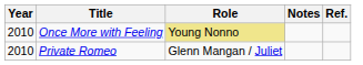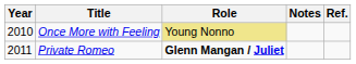 <table class="wikitable sortable">
 <tr>
 <th>Year</th>
 <th>Title</th>
 <th>Role</th>
 <th>Notes</th>
 <th>Ref.</th>
 </tr>
 <tr>
 <td>2010</td>
 <td><a href='#'><em>Once More with Feeling</em></a></td>
 <td style="background: khaki;">Young Nonno</td>
 <td></td>
 <td></td>
 </tr>
 <tr>
-<td>2010</td>
+<td>2011</td>
 <td><em><a href='#'>Private Romeo</a></em></td>
-<td>Glenn Mangan / <a href='#'>Juliet</a></td>
+<td><strong>Glenn Mangan / <a href='#'>Juliet</a></strong></td>
 <td></td>
 <td></td>
 </tr>
 </table>
